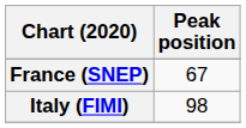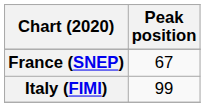 <table class="wikitable sortable plainrowheaders" style="text-align:center">
 <tr>
 <th scope="col">Chart (2020)</th>
 <th scope="col">Peak<br>position</th>
 </tr>
 <tr>
 </tr>
 <tr>
 <th scope="row">France (<a href='#'>SNEP</a>)</th>
 <td>67</td>
 </tr>
 <tr>
 <th scope="row">Italy (<a href='#'>FIMI</a>)</th>
-<td>98</td>
+<td>99</td>
 </tr>
 <tr>
 </tr>
 </table>
